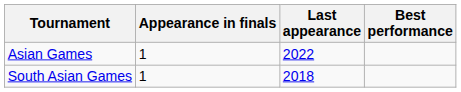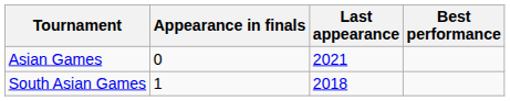 <table class="wikitable sortable" style="text-align:left;">
 <tr>
 <th>Tournament</th>
 <th data-sort-type="number">Appearance in finals</th>
 <th>Last<br>appearance</th>
 <th>Best<br>performance</th>
 </tr>
 <tr>
 <td><a href='#'>Asian Games</a></td>
-<td>1</td>
-<td><a href='#'>2022</a></td>
+<td>0</td>
+<td><a href='#'>2021</a></td>
 <td></td>
 </tr>
 <tr>
 <td><a href='#'>South Asian Games</a></td>
 <td>1</td>
 <td><a href='#'>2018</a></td>
 <td></td>
 </tr>
 </table>
